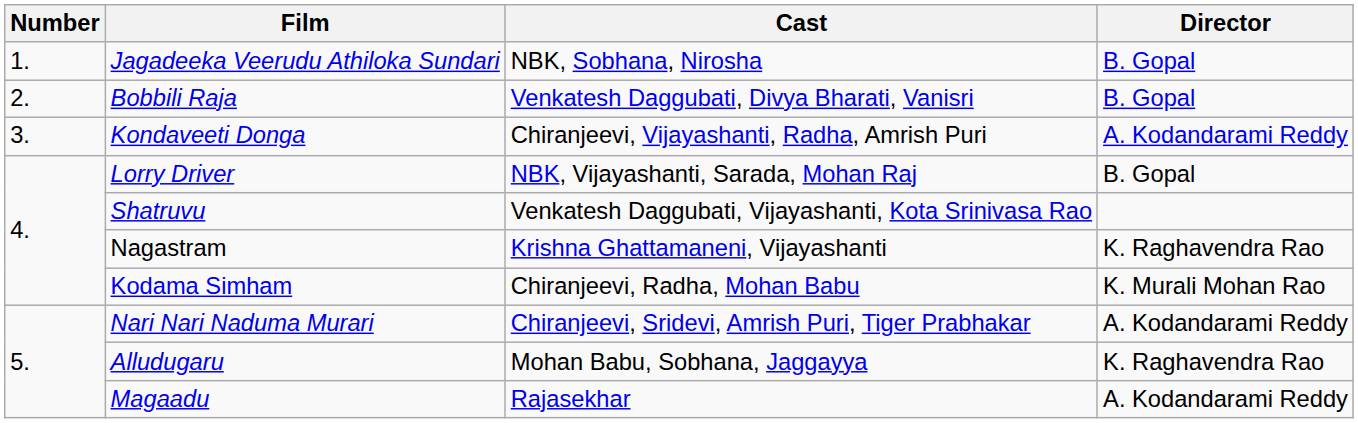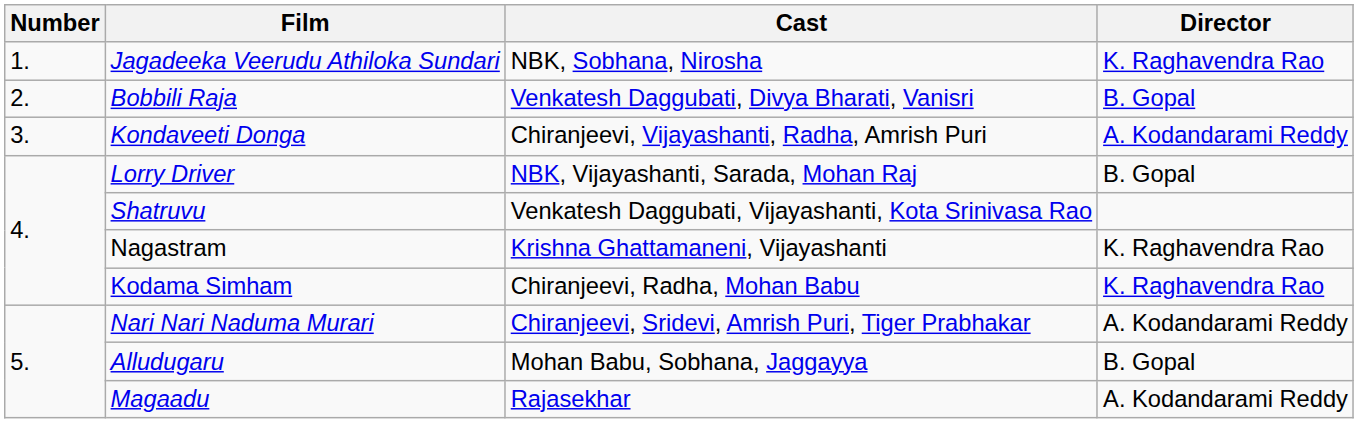 <table class="wikitable">
 <tr>
 <th>Number</th>
 <th>Film</th>
 <th>Cast</th>
 <th>Director</th>
 </tr>
 <tr>
 <td>1.</td>
 <td><em><a href='#'>Jagadeeka Veerudu Athiloka Sundari</a></em></td>
 <td>NBK, <a href='#'>Sobhana</a>, <a href='#'>Nirosha</a></td>
-<td><a href='#'>B. Gopal</a></td>
+<td><a href='#'>K. Raghavendra Rao</a></td>
 </tr>
 <tr>
 <td>2.</td>
 <td><em><a href='#'>Bobbili Raja</a></em></td>
 <td><a href='#'>Venkatesh Daggubati</a>, <a href='#'>Divya Bharati</a>, <a href='#'>Vanisri</a></td>
 <td><a href='#'>B. Gopal</a></td>
 </tr>
 <tr>
 <td>3.</td>
 <td><em><a href='#'>Kondaveeti Donga</a></em></td>
 <td>Chiranjeevi, <a href='#'>Vijayashanti</a>, <a href='#'>Radha</a>, Amrish Puri</td>
 <td><a href='#'>A. Kodandarami Reddy</a></td>
 </tr>
 <tr>
 <td rowspan="4">4.</td>
 <td><em><a href='#'>Lorry Driver</a></em></td>
 <td><a href='#'>NBK</a>, Vijayashanti, Sarada, <a href='#'>Mohan Raj</a></td>
 <td>B. Gopal</td>
 </tr>
 <tr>
 <td><em><a href='#'>Shatruvu</a></em></td>
 <td>Venkatesh Daggubati, Vijayashanti, <a href='#'>Kota Srinivasa Rao</a></td>
 <td></td>
 </tr>
 <tr>
 <td>Nagastram</td>
 <td><a href='#'>Krishna Ghattamaneni</a>, Vijayashanti</td>
 <td>K. Raghavendra Rao</td>
 </tr>
 <tr>
 <td><a href='#'>Kodama Simham</a></td>
 <td>Chiranjeevi, Radha, <a href='#'>Mohan Babu</a></td>
-<td>K. Murali Mohan Rao</td>
+<td><a href='#'>K. Raghavendra Rao</a></td>
 </tr>
 <tr>
 <td rowspan="3">5.</td>
 <td><em><a href='#'>Nari Nari Naduma Murari</a></em></td>
 <td><a href='#'>Chiranjeevi</a>, <a href='#'>Sridevi</a>, <a href='#'>Amrish Puri</a>, <a href='#'>Tiger Prabhakar</a></td>
 <td>A. Kodandarami Reddy</td>
 </tr>
 <tr>
 <td><em><a href='#'>Alludugaru</a></em></td>
 <td>Mohan Babu, Sobhana, <a href='#'>Jaggayya</a></td>
-<td>K. Raghavendra Rao</td>
+<td>B. Gopal</td>
 </tr>
 <tr>
 <td><em><a href='#'>Magaadu</a></em></td>
 <td><a href='#'>Rajasekhar</a></td>
 <td>A. Kodandarami Reddy</td>
 </tr>
 </table>
